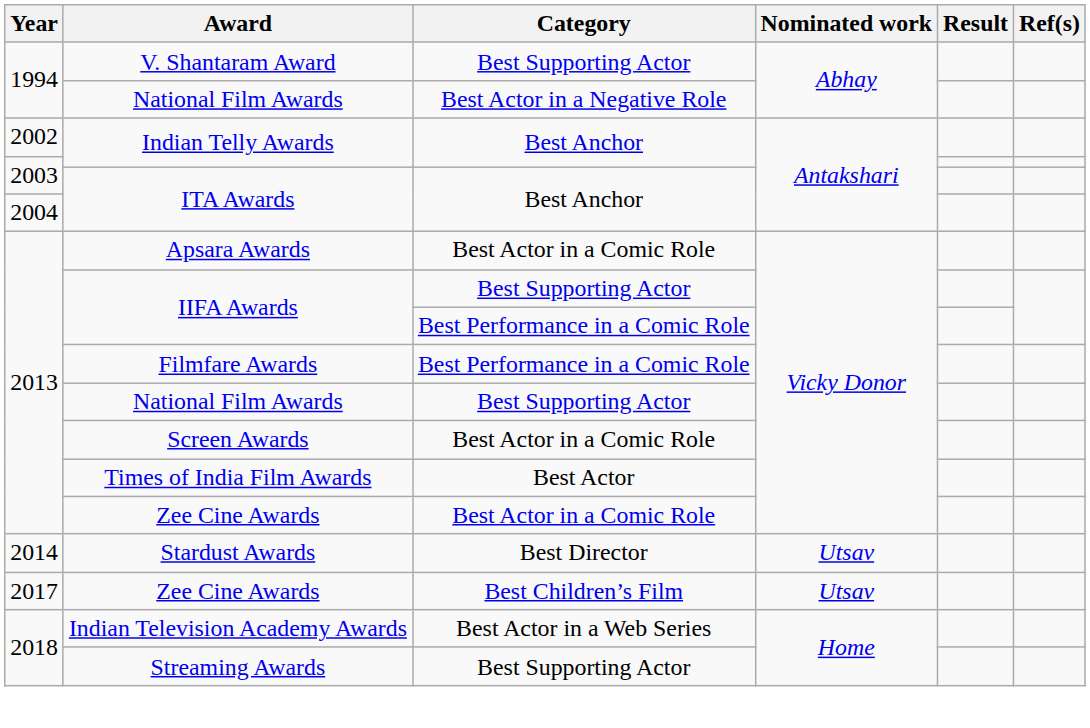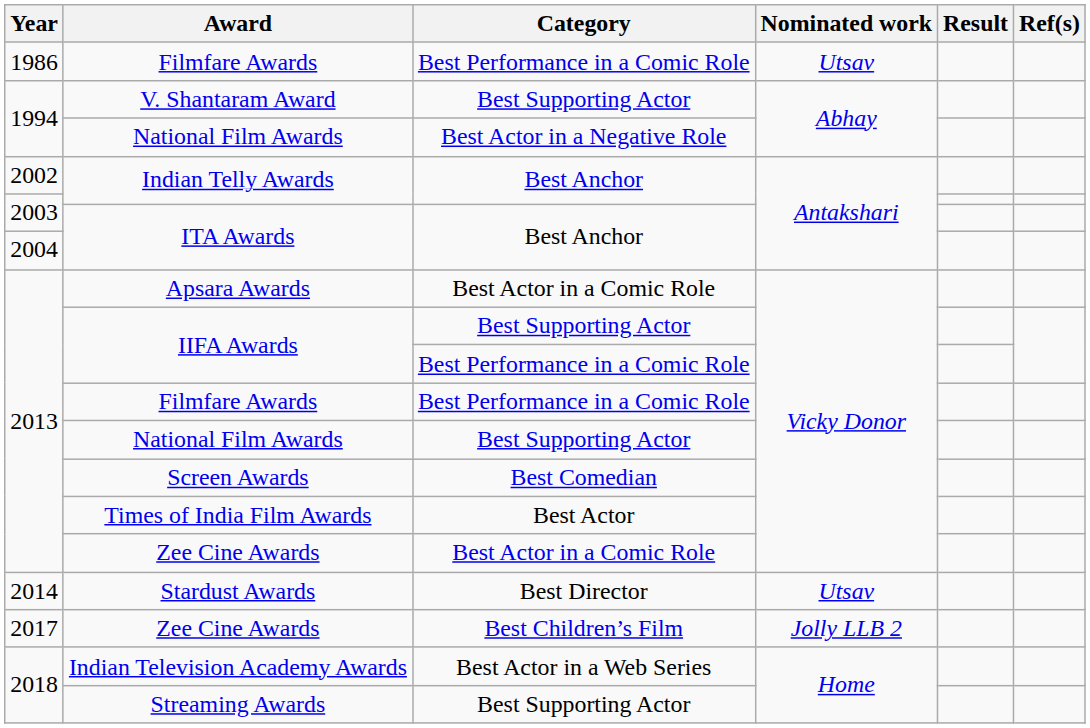 <table class= "wikitable" style="text-align:center;">
 <tr>
 <th>Year</th>
 <th>Award</th>
 <th>Category</th>
 <th>Nominated work</th>
 <th>Result</th>
 <th>Ref(s)</th>
+</tr>
+<tr>
+<td>1986</td>
+<td><a href='#'>Filmfare Awards</a></td>
+<td><a href='#'>Best Performance in a Comic Role</a></td>
+<td><em><a href='#'>Utsav</a></em></td>
+<td></td>
+<td></td>
 </tr>
 <tr>
 <td rowspan="2">1994</td>
 <td><a href='#'>V. Shantaram Award</a></td>
 <td><a href='#'>Best Supporting Actor</a></td>
 <td rowspan="2"><em><a href='#'>Abhay</a></em></td>
 <td></td>
 <td></td>
 </tr>
 <tr>
 <td><a href='#'>National Film Awards</a></td>
 <td><a href='#'>Best Actor in a Negative Role</a></td>
 <td></td>
 <td></td>
 </tr>
 <tr>
 <td>2002</td>
 <td Rowspan=2><a href='#'>Indian Telly Awards</a></td>
 <td Rowspan=2><a href='#'>Best Anchor</a></td>
 <td rowspan="4"><em><a href='#'>Antakshari</a></em></td>
 <td></td>
 <td></td>
 </tr>
 <tr>
 <td rowspan=2>2003</td>
 <td></td>
 <td></td>
 </tr>
 <tr>
 <td rowspan="2"><a href='#'>ITA Awards</a></td>
 <td rowspan="2">Best Anchor</td>
 <td></td>
 <td></td>
 </tr>
 <tr>
 <td>2004</td>
 <td></td>
 <td></td>
 </tr>
 <tr>
 <td rowspan="8">2013</td>
 <td><a href='#'>Apsara Awards</a></td>
 <td>Best Actor in a Comic Role</td>
 <td rowspan="8"><em><a href='#'>Vicky Donor</a></em></td>
 <td></td>
 <td></td>
 </tr>
 <tr>
 <td rowspan="2"><a href='#'>IIFA Awards</a></td>
 <td><a href='#'>Best Supporting Actor</a></td>
 <td></td>
 <td rowspan=2></td>
 </tr>
 <tr>
 <td><a href='#'>Best Performance in a Comic Role</a></td>
 <td></td>
 </tr>
 <tr>
 <td><a href='#'>Filmfare Awards</a></td>
 <td><a href='#'>Best Performance in a Comic Role</a></td>
 <td></td>
 <td></td>
 </tr>
 <tr>
 <td><a href='#'>National Film Awards</a></td>
 <td><a href='#'>Best Supporting Actor</a></td>
 <td></td>
 <td></td>
 </tr>
 <tr>
 <td><a href='#'>Screen Awards</a></td>
-<td>Best Actor in a Comic Role</td>
+<td><a href='#'>Best Comedian</a></td>
 <td></td>
 <td></td>
 </tr>
 <tr>
 <td><a href='#'>Times of India Film Awards</a></td>
 <td>Best Actor</td>
 <td></td>
 <td></td>
 </tr>
 <tr>
 <td><a href='#'>Zee Cine Awards</a></td>
 <td><a href='#'>Best Actor in a Comic Role</a></td>
 <td></td>
 <td></td>
 </tr>
 <tr>
 <td>2014</td>
 <td><a href='#'>Stardust Awards</a></td>
 <td>Best Director</td>
 <td><em><a href='#'>Utsav</a></em></td>
 <td></td>
 <td></td>
 </tr>
 <tr>
 <td>2017</td>
 <td><a href='#'>Zee Cine Awards</a></td>
 <td><a href='#'>Best Children’s Film</a></td>
-<td><em><a href='#'>Utsav</a></em></td>
+<td><em><a href='#'>Jolly LLB 2</a></em></td>
 <td></td>
 <td></td>
 </tr>
 <tr>
 <td rowspan="2">2018</td>
 <td><a href='#'>Indian Television Academy Awards</a></td>
 <td>Best Actor in a Web Series</td>
 <td rowspan="2"><em><a href='#'>Home</a></em></td>
 <td></td>
 <td></td>
 </tr>
 <tr>
 <td><a href='#'>Streaming Awards</a></td>
 <td>Best Supporting Actor</td>
 <td></td>
 <td></td>
 </tr>
 </table>
